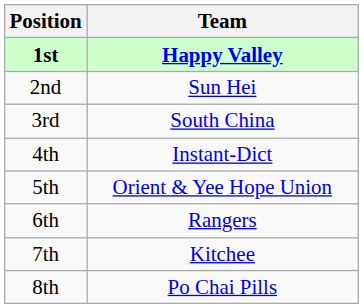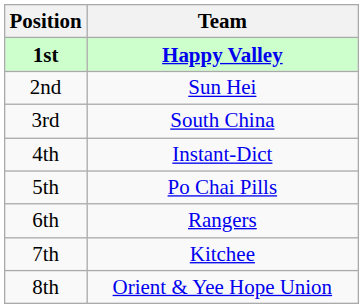 <table class="wikitable" style="text-align: center;">
 <tr>
 <th width="50">Position</th>
 <th width="200" abbr="Points">Team</th>
 </tr>
 <tr style="background: #ccffcc;">
 <td><strong>1st</strong></td>
 <td><strong><a href='#'>Happy Valley</a></strong></td>
 </tr>
 <tr>
 <td>2nd</td>
 <td><a href='#'>Sun Hei</a></td>
 </tr>
 <tr>
 <td>3rd</td>
 <td><a href='#'>South China</a></td>
 </tr>
 <tr>
 <td>4th</td>
 <td><a href='#'>Instant-Dict</a></td>
 </tr>
 <tr>
 <td>5th</td>
-<td><a href='#'>Orient & Yee Hope Union</a></td>
+<td><a href='#'>Po Chai Pills</a></td>
 </tr>
 <tr>
 <td>6th</td>
 <td><a href='#'>Rangers</a></td>
 </tr>
 <tr>
 <td>7th</td>
 <td><a href='#'>Kitchee</a></td>
 </tr>
 <tr>
 <td>8th</td>
-<td><a href='#'>Po Chai Pills</a></td>
+<td><a href='#'>Orient & Yee Hope Union</a></td>
 </tr>
 </table>
